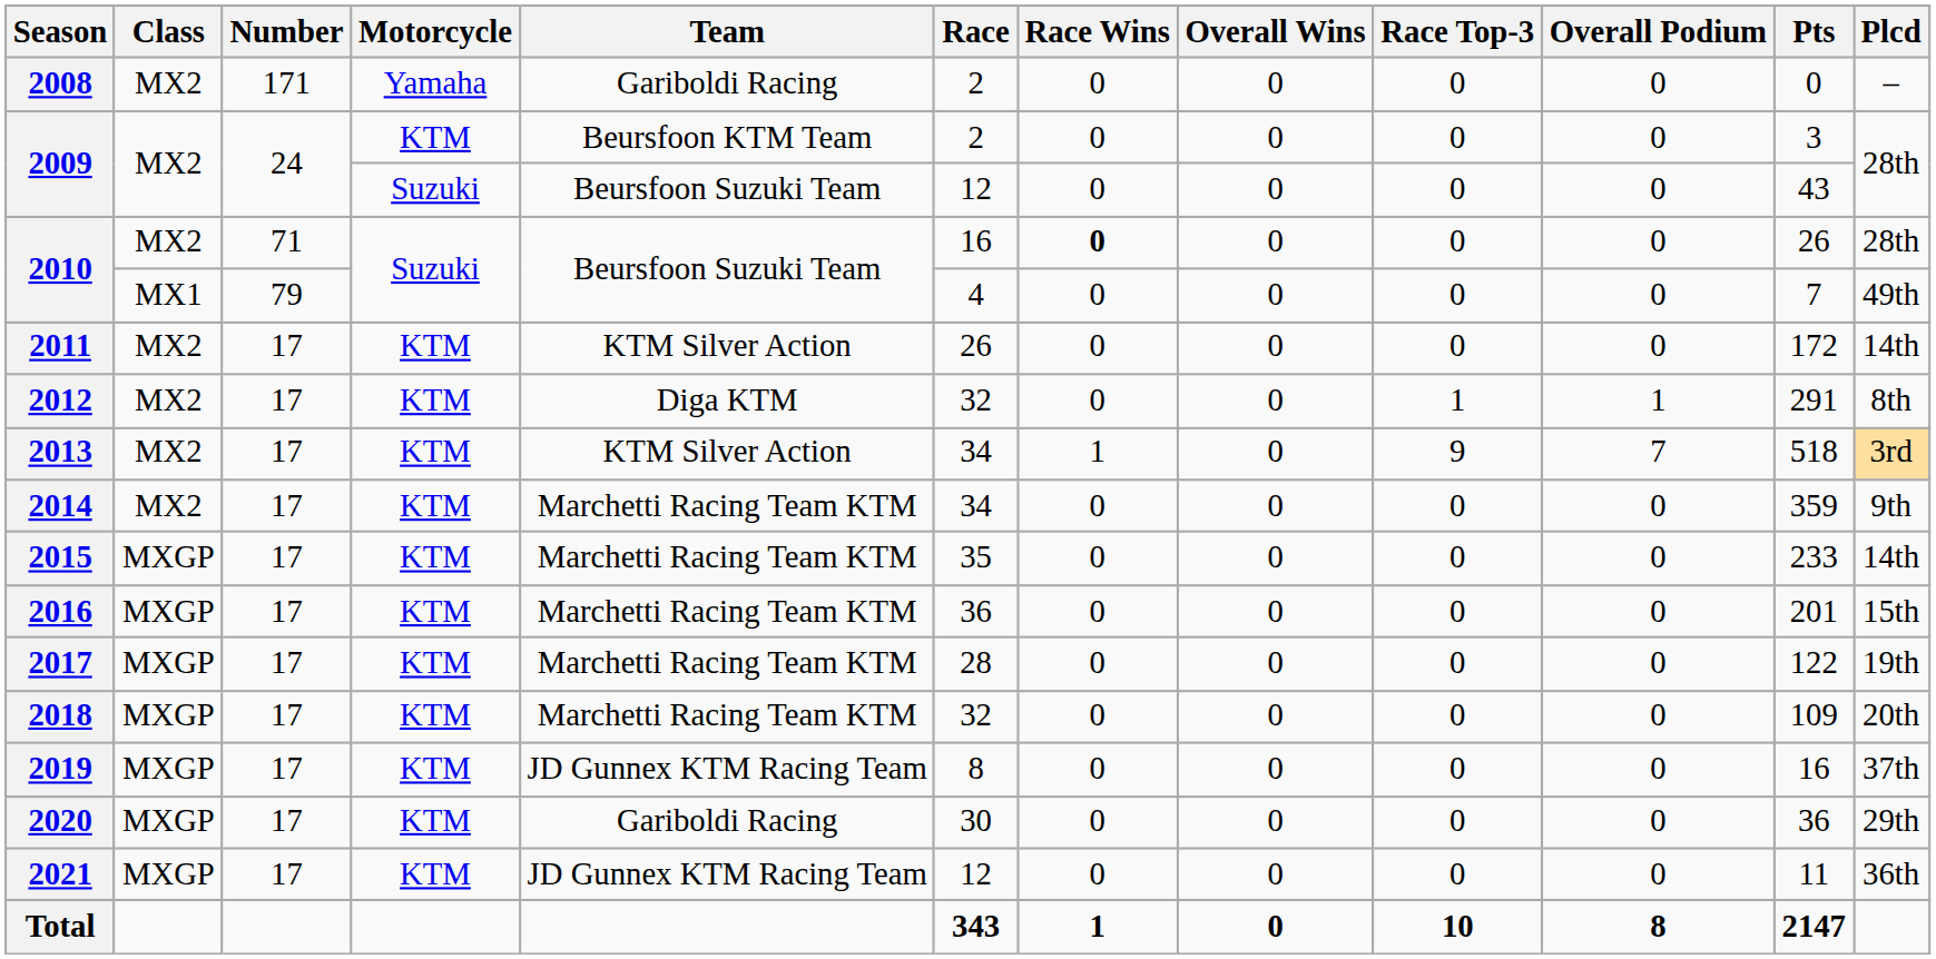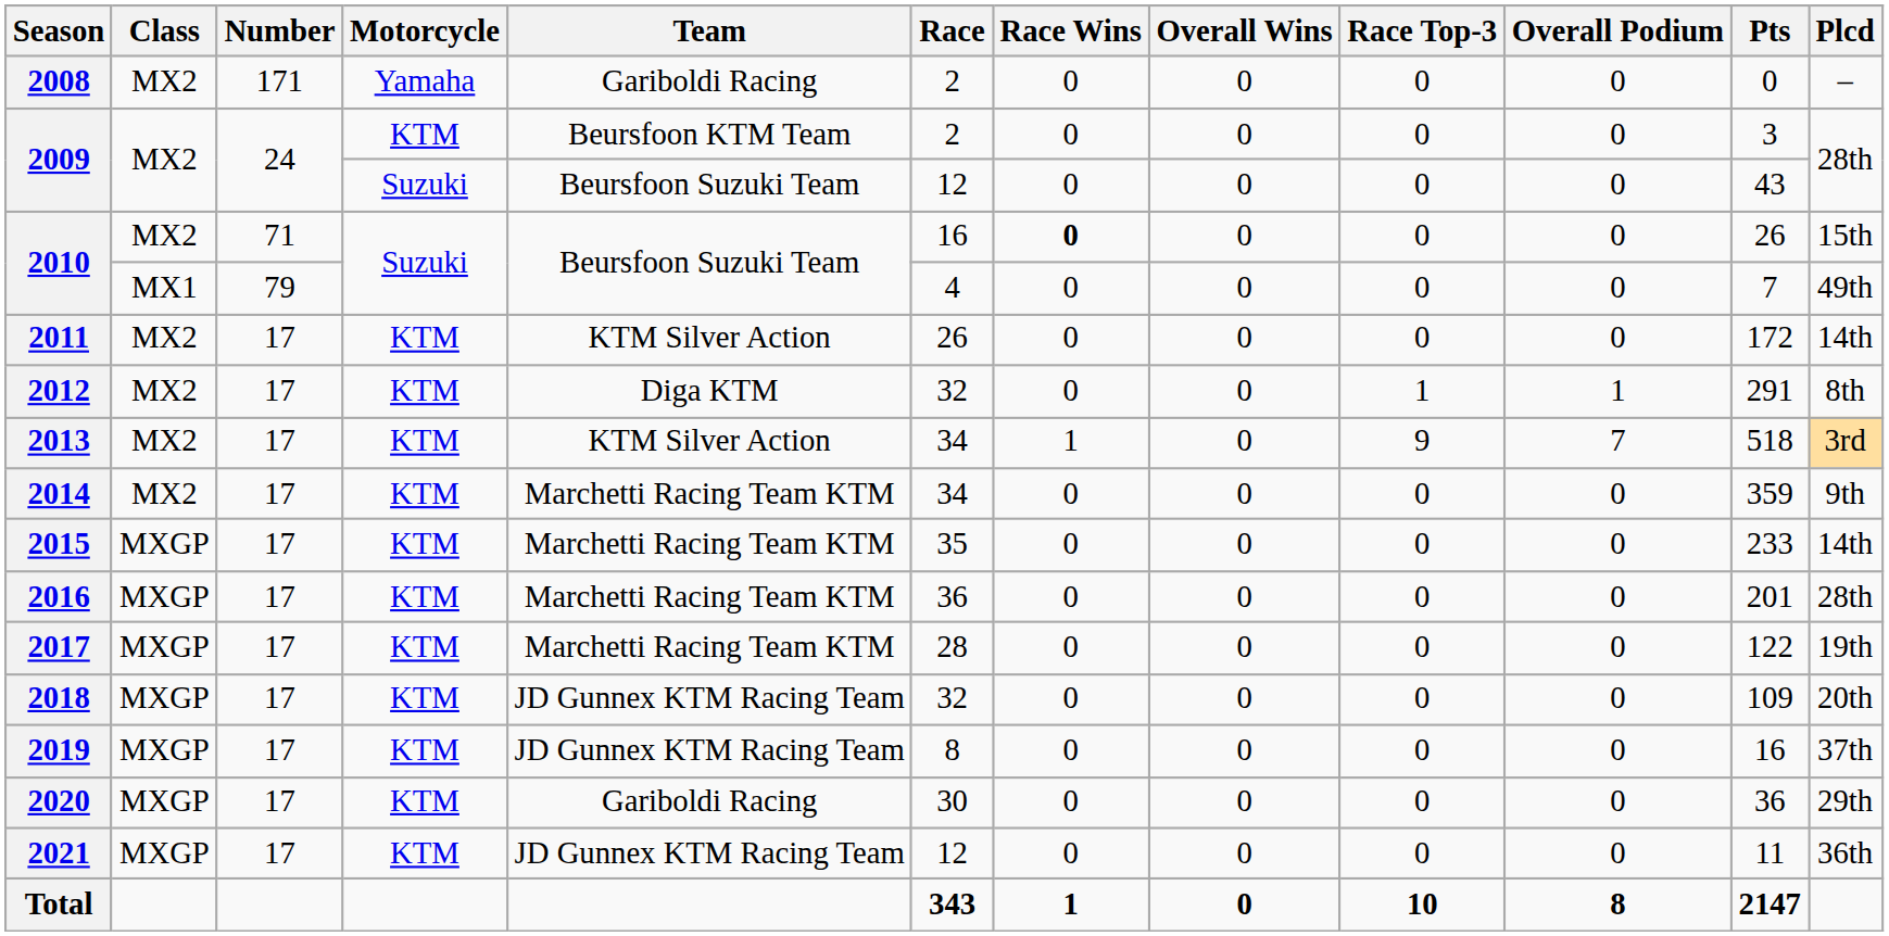 <table class="wikitable" style="font-size: 85%; text-align:center">
 <tr>
 <th>Season</th>
 <th>Class</th>
 <th>Number</th>
 <th>Motorcycle</th>
 <th>Team</th>
 <th>Race</th>
 <th>Race Wins</th>
 <th>Overall Wins</th>
 <th>Race Top-3</th>
 <th>Overall Podium</th>
 <th>Pts</th>
 <th>Plcd</th>
 </tr>
 <tr>
 <th><a href='#'>2008</a></th>
 <td>MX2</td>
 <td>171</td>
 <td><a href='#'>Yamaha</a></td>
 <td>Gariboldi Racing</td>
 <td>2</td>
 <td>0</td>
 <td>0</td>
 <td>0</td>
 <td>0</td>
 <td>0</td>
 <td>–</td>
 </tr>
 <tr>
 <th rowspan=2><a href='#'>2009</a></th>
 <td rowspan=2>MX2</td>
 <td rowspan=2>24</td>
 <td><a href='#'>KTM</a></td>
 <td>Beursfoon KTM Team</td>
 <td>2</td>
 <td>0</td>
 <td>0</td>
 <td>0</td>
 <td>0</td>
 <td>3</td>
 <td rowspan=2>28th</td>
 </tr>
 <tr>
 <td><a href='#'>Suzuki</a></td>
 <td>Beursfoon Suzuki Team</td>
 <td>12</td>
 <td>0</td>
 <td>0</td>
 <td>0</td>
 <td>0</td>
 <td>43</td>
 </tr>
 <tr>
 <th rowspan=2><a href='#'>2010</a></th>
 <td>MX2</td>
 <td>71</td>
 <td rowspan=2><a href='#'>Suzuki</a></td>
 <td rowspan=2>Beursfoon Suzuki Team</td>
 <td>16</td>
 <td><strong>0</strong></td>
 <td>0</td>
 <td>0</td>
 <td>0</td>
 <td>26</td>
-<td>28th</td>
+<td>15th</td>
 </tr>
 <tr>
 <td>MX1</td>
 <td>79</td>
 <td>4</td>
 <td>0</td>
 <td>0</td>
 <td>0</td>
 <td>0</td>
 <td>7</td>
 <td>49th</td>
 </tr>
 <tr>
 <th><a href='#'>2011</a></th>
 <td>MX2</td>
 <td>17</td>
 <td><a href='#'>KTM</a></td>
 <td>KTM Silver Action</td>
 <td>26</td>
 <td>0</td>
 <td>0</td>
 <td>0</td>
 <td>0</td>
 <td>172</td>
 <td>14th</td>
 </tr>
 <tr>
 <th><a href='#'>2012</a></th>
 <td>MX2</td>
 <td>17</td>
 <td><a href='#'>KTM</a></td>
 <td>Diga KTM</td>
 <td>32</td>
 <td>0</td>
 <td>0</td>
 <td>1</td>
 <td>1</td>
 <td>291</td>
 <td>8th</td>
 </tr>
 <tr>
 <th><a href='#'>2013</a></th>
 <td>MX2</td>
 <td>17</td>
 <td><a href='#'>KTM</a></td>
 <td>KTM Silver Action</td>
 <td>34</td>
 <td>1</td>
 <td>0</td>
 <td>9</td>
 <td>7</td>
 <td>518</td>
 <td style="background:#ffdf9f;">3rd</td>
 </tr>
 <tr>
 <th><a href='#'>2014</a></th>
 <td>MX2</td>
 <td>17</td>
 <td><a href='#'>KTM</a></td>
 <td>Marchetti Racing Team KTM</td>
 <td>34</td>
 <td>0</td>
 <td>0</td>
 <td>0</td>
 <td>0</td>
 <td>359</td>
 <td>9th</td>
 </tr>
 <tr>
 <th><a href='#'>2015</a></th>
 <td>MXGP</td>
 <td>17</td>
 <td><a href='#'>KTM</a></td>
 <td>Marchetti Racing Team KTM</td>
 <td>35</td>
 <td>0</td>
 <td>0</td>
 <td>0</td>
 <td>0</td>
 <td>233</td>
 <td>14th</td>
 </tr>
 <tr>
 <th><a href='#'>2016</a></th>
 <td>MXGP</td>
 <td>17</td>
 <td><a href='#'>KTM</a></td>
 <td>Marchetti Racing Team KTM</td>
 <td>36</td>
 <td>0</td>
 <td>0</td>
 <td>0</td>
 <td>0</td>
 <td>201</td>
-<td>15th</td>
+<td>28th</td>
 </tr>
 <tr>
 <th><a href='#'>2017</a></th>
 <td>MXGP</td>
 <td>17</td>
 <td><a href='#'>KTM</a></td>
 <td>Marchetti Racing Team KTM</td>
 <td>28</td>
 <td>0</td>
 <td>0</td>
 <td>0</td>
 <td>0</td>
 <td>122</td>
 <td>19th</td>
 </tr>
 <tr>
 <th><a href='#'>2018</a></th>
 <td>MXGP</td>
 <td>17</td>
 <td><a href='#'>KTM</a></td>
-<td>Marchetti Racing Team KTM</td>
+<td>JD Gunnex KTM Racing Team</td>
 <td>32</td>
 <td>0</td>
 <td>0</td>
 <td>0</td>
 <td>0</td>
 <td>109</td>
 <td>20th</td>
 </tr>
 <tr>
 <th><a href='#'>2019</a></th>
 <td>MXGP</td>
 <td>17</td>
 <td><a href='#'>KTM</a></td>
 <td>JD Gunnex KTM Racing Team</td>
 <td>8</td>
 <td>0</td>
 <td>0</td>
 <td>0</td>
 <td>0</td>
 <td>16</td>
 <td>37th</td>
 </tr>
 <tr>
 <th><a href='#'>2020</a></th>
 <td>MXGP</td>
 <td>17</td>
 <td><a href='#'>KTM</a></td>
 <td>Gariboldi Racing</td>
 <td>30</td>
 <td>0</td>
 <td>0</td>
 <td>0</td>
 <td>0</td>
 <td>36</td>
 <td>29th</td>
 </tr>
 <tr>
 <th><a href='#'>2021</a></th>
 <td>MXGP</td>
 <td>17</td>
 <td><a href='#'>KTM</a></td>
 <td>JD Gunnex KTM Racing Team</td>
 <td>12</td>
 <td>0</td>
 <td>0</td>
 <td>0</td>
 <td>0</td>
 <td>11</td>
 <td>36th</td>
 </tr>
 <tr>
 <th>Total</th>
 <td></td>
 <td></td>
 <td></td>
 <td></td>
 <td><strong>343</strong></td>
 <td><strong>1</strong></td>
 <td><strong>0</strong></td>
 <td><strong>10</strong></td>
 <td><strong>8</strong></td>
 <td><strong>2147</strong></td>
 <td></td>
 </tr>
 </table>
